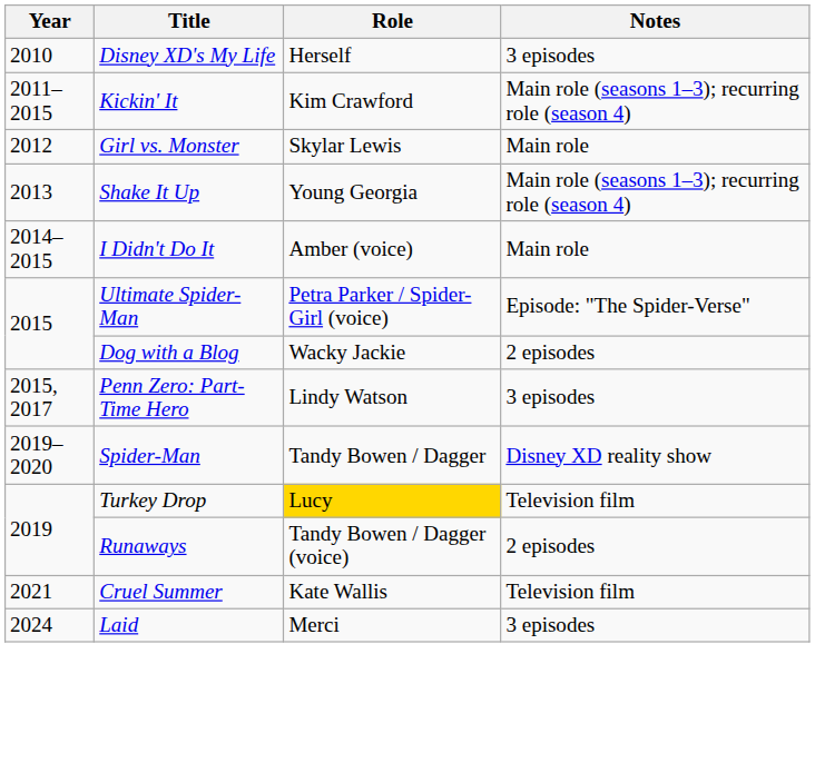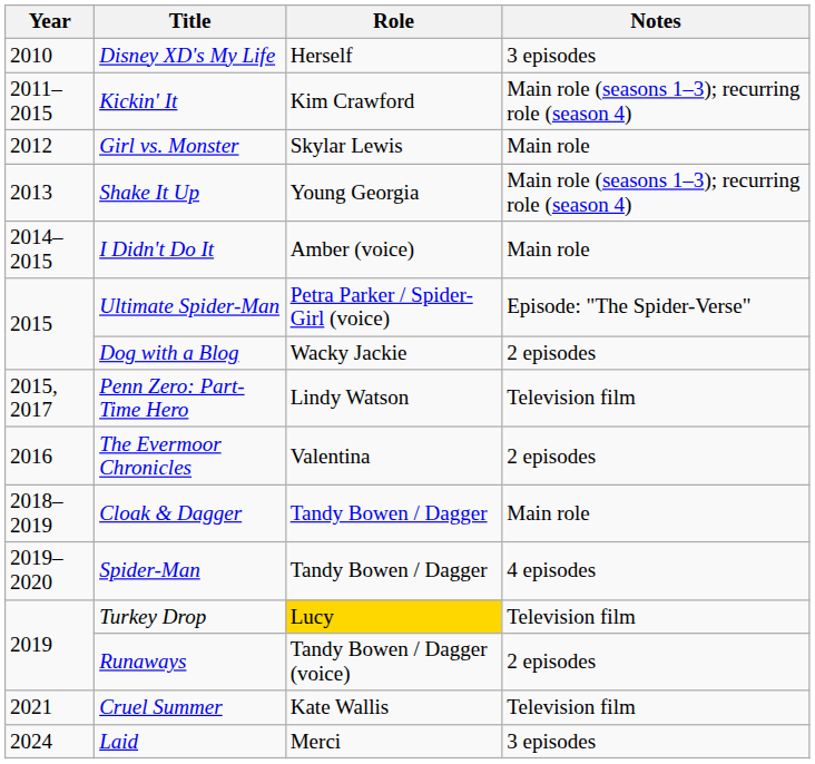 <table class="wikitable sortable">
 <tr>
 <th>Year</th>
 <th>Title</th>
 <th>Role</th>
 <th class="unsortable">Notes</th>
 </tr>
 <tr>
 <td>2010</td>
 <td><em><a href='#'>Disney XD's My Life</a></em></td>
 <td>Herself</td>
 <td>3 episodes</td>
 </tr>
 <tr>
 <td>2011–2015</td>
 <td><em><a href='#'>Kickin' It</a></em></td>
 <td>Kim Crawford</td>
 <td>Main role (<a href='#'>seasons 1–3</a>); recurring role (<a href='#'>season 4</a>)</td>
 </tr>
 <tr>
 <td>2012</td>
 <td><em><a href='#'>Girl vs. Monster</a></em></td>
 <td>Skylar Lewis</td>
 <td>Main role</td>
 </tr>
 <tr>
 <td>2013</td>
 <td><em><a href='#'>Shake It Up</a></em></td>
 <td>Young Georgia</td>
 <td>Main role (<a href='#'>seasons 1–3</a>); recurring role (<a href='#'>season 4</a>)</td>
 </tr>
 <tr>
 <td>2014–2015</td>
 <td><em><a href='#'>I Didn't Do It</a></em></td>
 <td>Amber (voice)</td>
 <td>Main role</td>
 </tr>
 <tr>
 <td rowspan="2">2015</td>
 <td><em><a href='#'>Ultimate Spider-Man</a></em></td>
 <td><a href='#'>Petra Parker / Spider-Girl</a> (voice)</td>
 <td>Episode: "The Spider-Verse"</td>
 </tr>
 <tr>
 <td><em><a href='#'>Dog with a Blog</a></em></td>
 <td>Wacky Jackie</td>
 <td>2 episodes</td>
 </tr>
 <tr>
 <td>2015, 2017</td>
 <td><em><a href='#'>Penn Zero: Part-Time Hero</a></em></td>
 <td>Lindy Watson</td>
-<td>3 episodes</td>
+<td>Television film</td>
+</tr>
+<tr>
+<td>2016</td>
+<td data-sort-value="Evermoor Chronicles, The"><em><a href='#'>The Evermoor Chronicles</a></em></td>
+<td>Valentina</td>
+<td>2 episodes</td>
+</tr>
+<tr>
+<td>2018–2019</td>
+<td><em><a href='#'>Cloak & Dagger</a></em></td>
+<td><a href='#'>Tandy Bowen / Dagger</a></td>
+<td>Main role</td>
 </tr>
 <tr>
 <td>2019–2020</td>
 <td><em><a href='#'>Spider-Man</a></em></td>
 <td>Tandy Bowen / Dagger</td>
-<td><a href='#'>Disney XD</a> reality show</td>
+<td>4 episodes</td>
 </tr>
 <tr>
 <td rowspan="2">2019</td>
 <td><em>Turkey Drop</em></td>
 <td style="background: gold;">Lucy</td>
 <td>Television film</td>
 </tr>
 <tr>
 <td><em><a href='#'>Runaways</a></em></td>
 <td>Tandy Bowen / Dagger (voice)</td>
 <td>2 episodes</td>
 </tr>
 <tr>
 <td>2021</td>
 <td><em><a href='#'>Cruel Summer</a></em></td>
 <td>Kate Wallis</td>
 <td>Television film</td>
 </tr>
 <tr>
 <td>2024</td>
 <td><em><a href='#'>Laid</a></em></td>
 <td>Merci</td>
 <td>3 episodes</td>
 </tr>
 </table>
